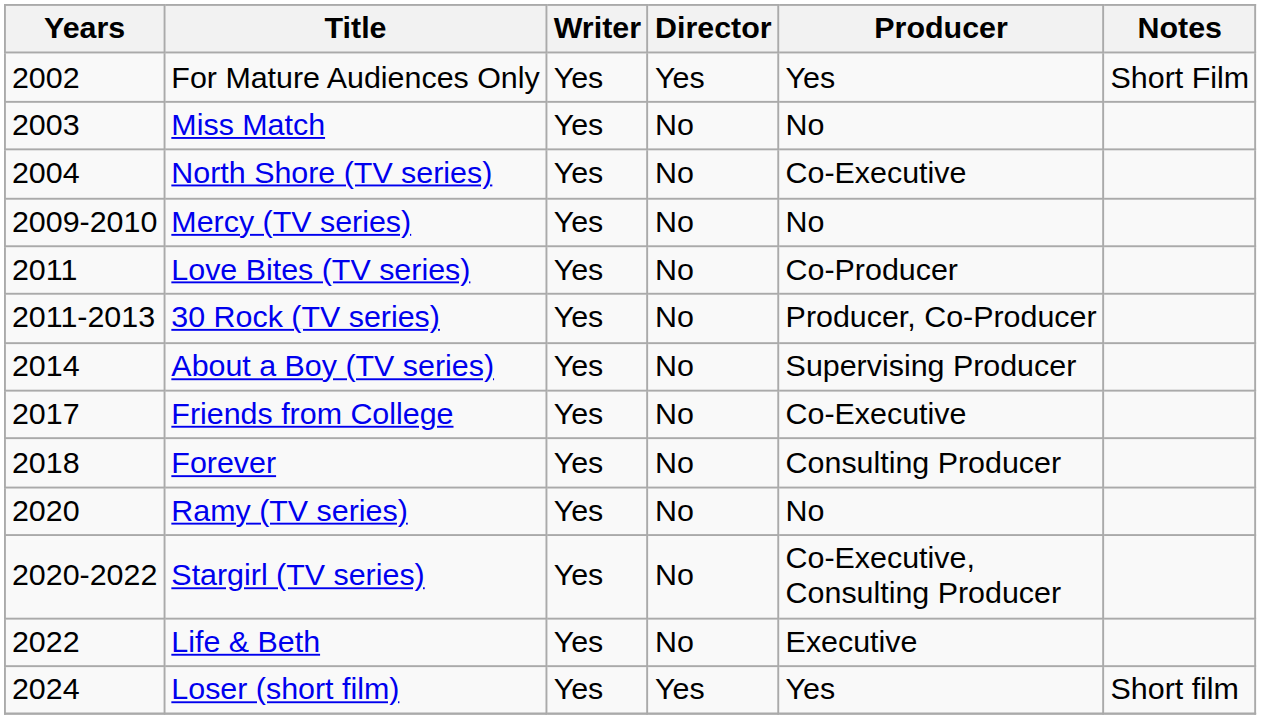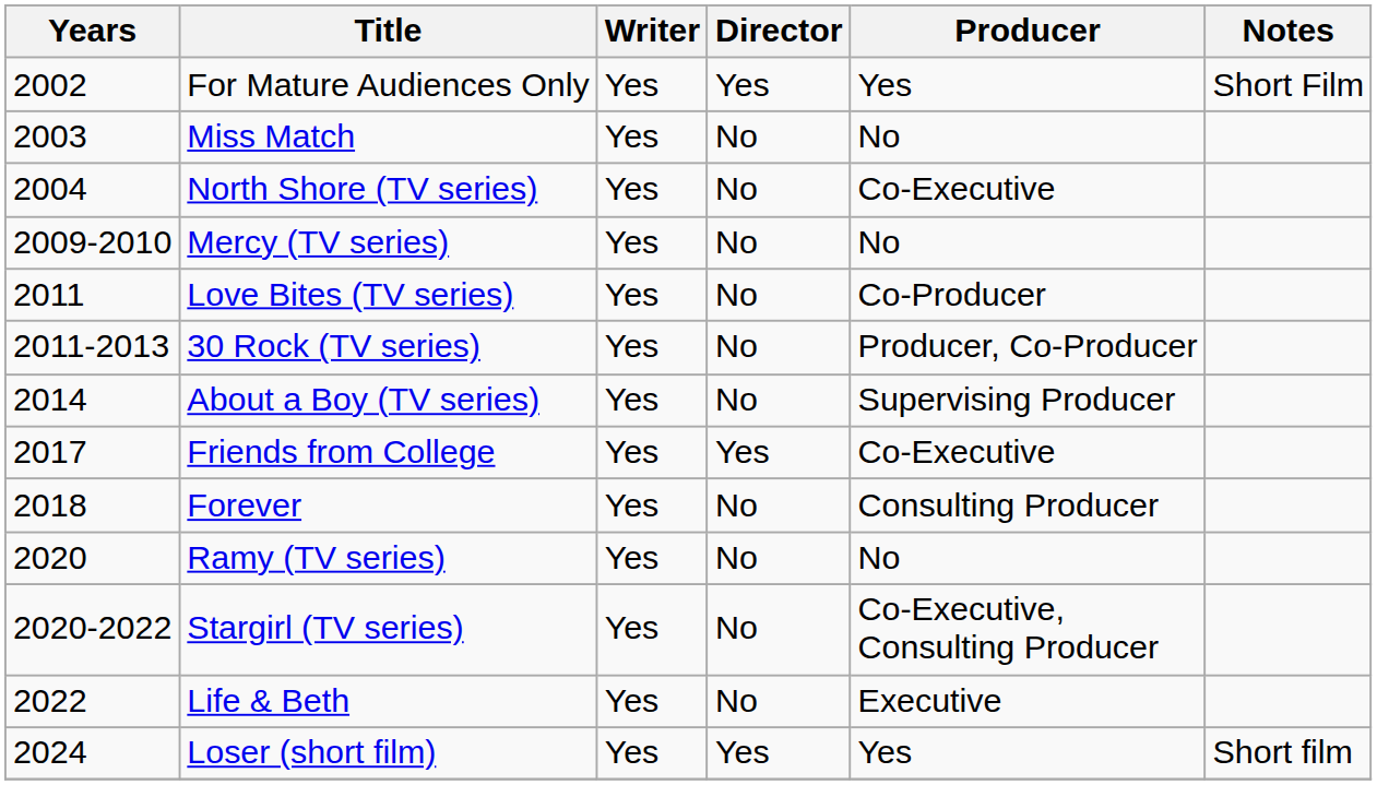 <table class="wikitable sortable">
 <tr>
 <th>Years</th>
 <th>Title</th>
 <th>Writer</th>
 <th>Director</th>
 <th>Producer</th>
 <th class="unsortable">Notes</th>
 </tr>
 <tr>
 <td>2002</td>
 <td>For Mature Audiences Only</td>
 <td>Yes</td>
 <td>Yes</td>
 <td>Yes</td>
 <td>Short Film</td>
 </tr>
 <tr>
 <td>2003</td>
 <td><a href='#'>Miss Match</a></td>
 <td>Yes</td>
 <td>No</td>
 <td>No</td>
 <td></td>
 </tr>
 <tr>
 <td>2004</td>
 <td><a href='#'>North Shore (TV series)</a></td>
 <td>Yes</td>
 <td>No</td>
 <td>Co-Executive</td>
 <td></td>
 </tr>
 <tr>
 <td>2009-2010</td>
 <td><a href='#'>Mercy (TV series)</a></td>
 <td>Yes</td>
 <td>No</td>
 <td>No</td>
 <td></td>
 </tr>
 <tr>
 <td>2011</td>
 <td><a href='#'>Love Bites (TV series)</a></td>
 <td>Yes</td>
 <td>No</td>
 <td>Co-Producer</td>
 <td></td>
 </tr>
 <tr>
 <td>2011-2013</td>
 <td><a href='#'>30 Rock (TV series)</a></td>
 <td>Yes</td>
 <td>No</td>
 <td>Producer, Co-Producer</td>
 <td></td>
 </tr>
 <tr>
 <td>2014</td>
 <td><a href='#'>About a Boy (TV series)</a></td>
 <td>Yes</td>
 <td>No</td>
 <td>Supervising Producer</td>
 <td></td>
 </tr>
 <tr>
 <td>2017</td>
 <td><a href='#'>Friends from College</a></td>
 <td>Yes</td>
-<td>No</td>
+<td>Yes</td>
 <td>Co-Executive</td>
 <td></td>
 </tr>
 <tr>
 <td>2018</td>
 <td><a href='#'>Forever</a></td>
 <td>Yes</td>
 <td>No</td>
 <td>Consulting Producer</td>
 <td></td>
 </tr>
 <tr>
 <td>2020</td>
 <td><a href='#'>Ramy (TV series)</a></td>
 <td>Yes</td>
 <td>No</td>
 <td>No</td>
 <td></td>
 </tr>
 <tr>
 <td>2020-2022</td>
 <td><a href='#'>Stargirl (TV series)</a></td>
 <td>Yes</td>
 <td>No</td>
 <td>Co-Executive,<br>Consulting Producer</td>
 <td></td>
 </tr>
 <tr>
 <td>2022</td>
 <td><a href='#'>Life & Beth</a></td>
 <td>Yes</td>
 <td>No</td>
 <td>Executive</td>
 <td></td>
 </tr>
 <tr>
 <td>2024</td>
 <td><a href='#'>Loser (short film)</a></td>
 <td>Yes</td>
 <td>Yes</td>
 <td>Yes</td>
 <td>Short film</td>
 </tr>
 <tr>
 </tr>
 </table>
